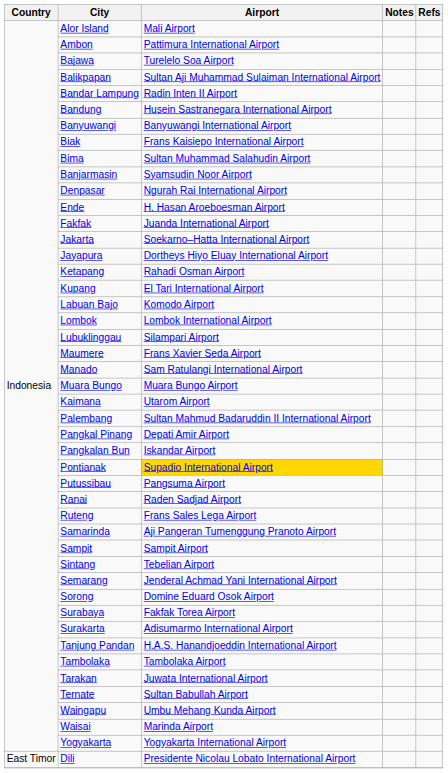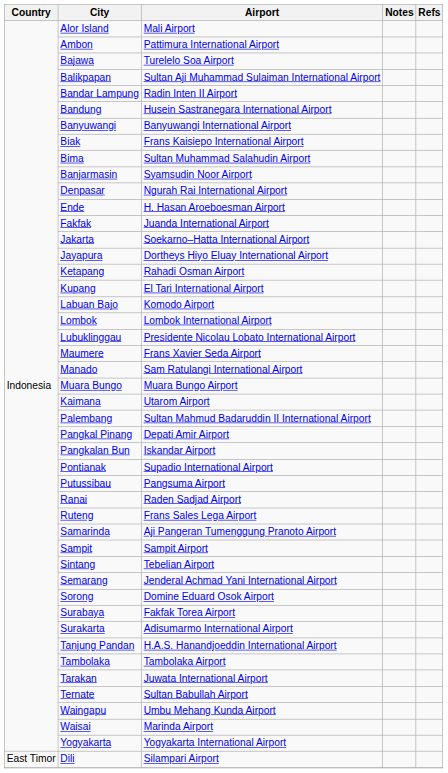 <table class="sortable wikitable">
 <tr>
 <th>Country</th>
 <th>City</th>
 <th>Airport</th>
 <th>Notes</th>
 <th>Refs</th>
 </tr>
 <tr>
 <td rowspan="45">Indonesia</td>
 <td><a href='#'>Alor Island</a></td>
 <td><a href='#'>Mali Airport</a></td>
 <td></td>
 <td></td>
 </tr>
 <tr>
 <td><a href='#'>Ambon</a></td>
 <td><a href='#'>Pattimura International Airport</a></td>
 <td></td>
 <td align="center"></td>
 </tr>
 <tr>
 <td><a href='#'>Bajawa</a></td>
 <td><a href='#'>Turelelo Soa Airport</a></td>
 <td></td>
 <td></td>
 </tr>
 <tr>
 <td><a href='#'>Balikpapan</a></td>
 <td><a href='#'>Sultan Aji Muhammad Sulaiman International Airport</a></td>
 <td></td>
 <td align="center"></td>
 </tr>
 <tr>
 <td><a href='#'>Bandar Lampung</a></td>
 <td><a href='#'>Radin Inten II Airport</a></td>
 <td></td>
 <td></td>
 </tr>
 <tr>
 <td><a href='#'>Bandung</a></td>
 <td><a href='#'>Husein Sastranegara International Airport</a></td>
 <td></td>
 <td></td>
 </tr>
 <tr>
 <td><a href='#'>Banyuwangi</a></td>
 <td><a href='#'>Banyuwangi International Airport</a></td>
 <td></td>
 <td align="center"></td>
 </tr>
 <tr>
 <td><a href='#'>Biak</a></td>
 <td><a href='#'>Frans Kaisiepo International Airport</a></td>
 <td></td>
 <td align="center"></td>
 </tr>
 <tr>
 <td><a href='#'>Bima</a></td>
 <td><a href='#'>Sultan Muhammad Salahudin Airport</a></td>
 <td></td>
 <td></td>
 </tr>
 <tr>
 <td><a href='#'>Banjarmasin</a></td>
 <td><a href='#'>Syamsudin Noor Airport</a></td>
 <td></td>
 <td align="center"></td>
 </tr>
 <tr>
 <td><a href='#'>Denpasar</a></td>
 <td><a href='#'>Ngurah Rai International Airport</a></td>
 <td></td>
 <td align="center"></td>
 </tr>
 <tr>
 <td><a href='#'>Ende</a></td>
 <td><a href='#'>H. Hasan Aroeboesman Airport</a></td>
 <td></td>
 <td></td>
 </tr>
 <tr>
 <td><a href='#'>Fakfak</a></td>
 <td><a href='#'>Juanda International Airport</a></td>
 <td></td>
 <td></td>
 </tr>
 <tr>
 <td><a href='#'>Jakarta</a></td>
 <td><a href='#'>Soekarno–Hatta International Airport</a></td>
 <td></td>
 <td align="center"></td>
 </tr>
 <tr>
 <td><a href='#'>Jayapura</a></td>
 <td><a href='#'>Dortheys Hiyo Eluay International Airport</a></td>
 <td></td>
 <td align="center"></td>
 </tr>
 <tr>
 <td><a href='#'>Ketapang</a></td>
 <td><a href='#'>Rahadi Osman Airport</a></td>
 <td></td>
 <td></td>
 </tr>
 <tr>
 <td><a href='#'>Kupang</a></td>
 <td><a href='#'>El Tari International Airport</a></td>
 <td align="center"></td>
 <td align="center"></td>
 </tr>
 <tr>
 <td><a href='#'>Labuan Bajo</a></td>
 <td><a href='#'>Komodo Airport</a></td>
 <td></td>
 <td></td>
 </tr>
 <tr>
 <td><a href='#'>Lombok</a></td>
 <td><a href='#'>Lombok International Airport</a></td>
 <td></td>
 <td></td>
 </tr>
 <tr>
 <td><a href='#'>Lubuklinggau</a></td>
-<td><a href='#'>Silampari Airport</a></td>
+<td><a href='#'>Presidente Nicolau Lobato International Airport</a></td>
 <td></td>
 <td></td>
 </tr>
 <tr>
 <td><a href='#'>Maumere</a></td>
 <td><a href='#'>Frans Xavier Seda Airport</a></td>
 <td align="center"></td>
 <td align="center"></td>
 </tr>
 <tr>
 <td><a href='#'>Manado</a></td>
 <td><a href='#'>Sam Ratulangi International Airport</a></td>
 <td></td>
 <td align="center"></td>
 </tr>
 <tr>
 <td><a href='#'>Muara Bungo</a></td>
 <td><a href='#'>Muara Bungo Airport</a></td>
 <td></td>
 </tr>
 <tr>
 <td><a href='#'>Kaimana</a></td>
 <td><a href='#'>Utarom Airport</a></td>
 <td></td>
 <td align="center"></td>
 </tr>
 <tr>
 <td><a href='#'>Palembang</a></td>
 <td><a href='#'>Sultan Mahmud Badaruddin II International Airport</a></td>
 <td></td>
 <td></td>
 </tr>
 <tr>
 <td><a href='#'>Pangkal Pinang</a></td>
 <td><a href='#'>Depati Amir Airport</a></td>
 <td align="center"></td>
 <td align="center"></td>
 </tr>
 <tr>
 <td><a href='#'>Pangkalan Bun</a></td>
 <td><a href='#'>Iskandar Airport</a></td>
 <td></td>
 <td></td>
 </tr>
 <tr>
 <td><a href='#'>Pontianak</a></td>
-<td style="background: gold;"><a href='#'>Supadio International Airport</a></td>
+<td><a href='#'>Supadio International Airport</a></td>
 <td align="center"></td>
 <td align="center"></td>
 </tr>
 <tr>
 <td><a href='#'>Putussibau</a></td>
 <td><a href='#'>Pangsuma Airport</a></td>
 <td></td>
 <td></td>
 </tr>
 <tr>
 <td><a href='#'>Ranai</a></td>
 <td><a href='#'>Raden Sadjad Airport</a></td>
 <td></td>
 <td></td>
 </tr>
 <tr>
 <td><a href='#'>Ruteng</a></td>
 <td><a href='#'>Frans Sales Lega Airport</a></td>
 <td></td>
 <td></td>
 </tr>
 <tr>
 <td><a href='#'>Samarinda</a></td>
 <td><a href='#'>Aji Pangeran Tumenggung Pranoto Airport</a></td>
 <td></td>
 <td align="center"></td>
 </tr>
 <tr>
 <td><a href='#'>Sampit</a></td>
 <td><a href='#'>Sampit Airport</a></td>
 <td></td>
 <td></td>
 </tr>
 <tr>
 <td><a href='#'>Sintang</a></td>
 <td><a href='#'>Tebelian Airport</a></td>
 <td></td>
 <td></td>
 </tr>
 <tr>
 <td><a href='#'>Semarang</a></td>
 <td><a href='#'>Jenderal Achmad Yani International Airport</a></td>
 <td align="center"></td>
 <td align="center"></td>
 </tr>
 <tr>
 <td><a href='#'>Sorong</a></td>
 <td><a href='#'>Domine Eduard Osok Airport</a></td>
 <td></td>
 <td align="center"></td>
 </tr>
 <tr>
 <td><a href='#'>Surabaya</a></td>
 <td><a href='#'>Fakfak Torea Airport</a></td>
 <td align="center"></td>
 <td align="center"></td>
 </tr>
 <tr>
 <td><a href='#'>Surakarta</a></td>
 <td><a href='#'>Adisumarmo International Airport</a></td>
 <td></td>
 <td align="center"></td>
 </tr>
 <tr>
 <td><a href='#'>Tanjung Pandan</a></td>
 <td><a href='#'>H.A.S. Hanandjoeddin International Airport</a></td>
 <td></td>
 <td></td>
 </tr>
 <tr>
 <td><a href='#'>Tambolaka</a></td>
 <td><a href='#'>Tambolaka Airport</a></td>
 <td></td>
 <td></td>
 </tr>
 <tr>
 <td><a href='#'>Tarakan</a></td>
 <td><a href='#'>Juwata International Airport</a></td>
 <td></td>
 <td align="center"></td>
 </tr>
 <tr>
 <td><a href='#'>Ternate</a></td>
 <td><a href='#'>Sultan Babullah Airport</a></td>
 <td></td>
 <td align="center"></td>
 </tr>
 <tr>
 <td><a href='#'>Waingapu</a></td>
 <td><a href='#'>Umbu Mehang Kunda Airport</a></td>
 <td></td>
 <td></td>
 </tr>
 <tr>
 <td><a href='#'>Waisai</a></td>
 <td><a href='#'>Marinda Airport</a></td>
 <td></td>
 <td align="center"></td>
 </tr>
 <tr>
 <td><a href='#'>Yogyakarta</a></td>
 <td><a href='#'>Yogyakarta International Airport</a></td>
 <td align="center"></td>
 <td align="center"></td>
 </tr>
 <tr>
 <td>East Timor</td>
 <td><a href='#'>Dili</a></td>
-<td><a href='#'>Presidente Nicolau Lobato International Airport</a></td>
+<td><a href='#'>Silampari Airport</a></td>
 <td></td>
 <td align="center"></td>
 </tr>
 <tr>
 </tr>
 </table>
